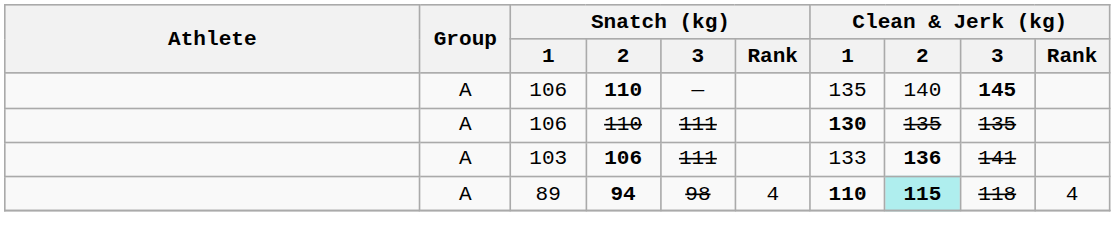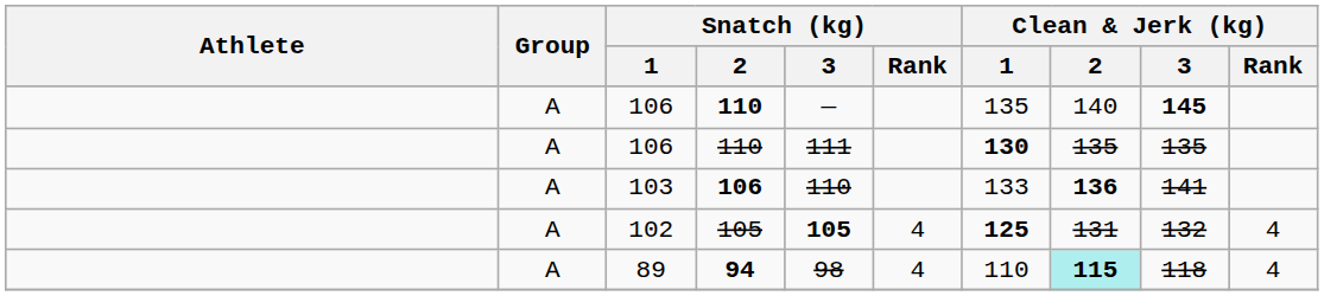 <table class = "wikitable sortable" style="text-align:center;">
 <tr>
 <th rowspan=2 class="unsortable" width=250>Athlete</th>
 <th rowspan=2 class="unsortable" width=50>Group</th>
 <th colspan=4>Snatch (kg)</th>
 <th colspan=4>Clean & Jerk (kg)</th>
 </tr>
 <tr>
 <th width=40 class="unsortable">1</th>
 <th width=40 class="unsortable">2</th>
 <th width=40 class="unsortable">3</th>
 <th width=40>Rank</th>
 <th width=40 class="unsortable">1</th>
 <th width=40 class="unsortable">2</th>
 <th width=40 class="unsortable">3</th>
 <th width=40>Rank</th>
 </tr>
 <tr>
 <td align=left></td>
 <td>A</td>
 <td>106</td>
 <td><strong>110</strong></td>
 <td>—</td>
 <td></td>
 <td>135</td>
 <td>140</td>
 <td><strong>145</strong></td>
 <td></td>
 </tr>
 <tr>
 <td align=left></td>
 <td>A</td>
 <td>106</td>
 <td><s>110</s></td>
 <td><s>111</s></td>
 <td></td>
 <td><strong>130</strong></td>
 <td><s>135</s></td>
 <td><s>135</s></td>
 <td></td>
 </tr>
 <tr>
 <td align=left></td>
 <td>A</td>
 <td>103</td>
 <td><strong>106</strong></td>
-<td><s>111</s></td>
+<td><s>110</s></td>
 <td></td>
 <td>133</td>
 <td><strong>136</strong></td>
 <td><s>141</s></td>
 <td></td>
 </tr>
 <tr>
 <td align=left></td>
 <td>A</td>
+<td>102</td>
+<td><s>105</s></td>
+<td><strong>105</strong></td>
+<td>4</td>
+<td><strong>125</strong></td>
+<td><s>131</s></td>
+<td><s>132</s></td>
+<td>4</td>
+</tr>
+<tr>
+<td align=left></td>
+<td>A</td>
 <td>89</td>
 <td><strong>94</strong></td>
 <td><s>98</s></td>
 <td>4</td>
-<td><strong>110</strong></td>
+<td>110</td>
 <td style="background: paleturquoise;"><strong>115</strong></td>
 <td><s>118</s></td>
 <td>4</td>
 </tr>
 <tr>
 </tr>
 </table>
